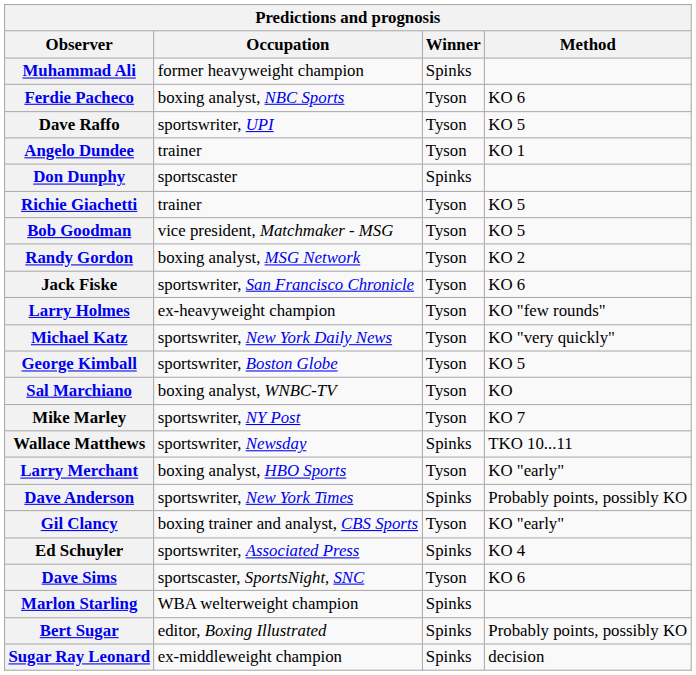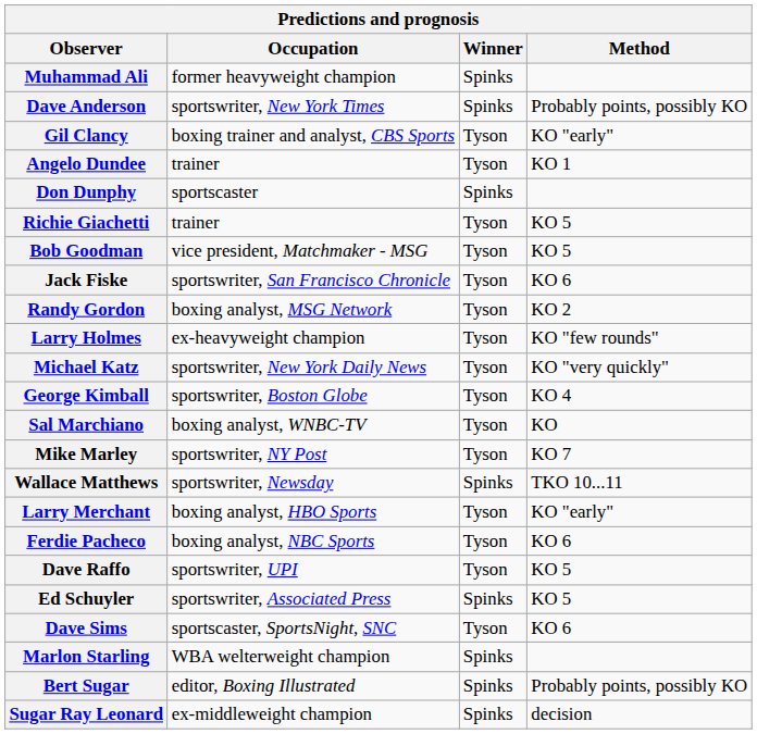 <table class=wikitable>
 <tr>
 <th colspan=4>Predictions and prognosis</th>
 </tr>
 <tr>
 <th>Observer</th>
 <th>Occupation</th>
 <th>Winner</th>
 <th>Method</th>
 </tr>
 <tr>
 <th><a href='#'>Muhammad Ali</a></th>
 <td>former heavyweight champion</td>
 <td>Spinks</td>
 <td></td>
 </tr>
 <tr>
-<th><a href='#'>Ferdie Pacheco</a></th>
-<td>boxing analyst, <em><a href='#'>NBC Sports</a></em></td>
-<td>Tyson</td>
-<td>KO 6</td>
+<th><a href='#'>Dave Anderson</a></th>
+<td>sportswriter, <em><a href='#'>New York Times</a></em></td>
+<td>Spinks</td>
+<td>Probably points, possibly KO</td>
 </tr>
 <tr>
-<th>Dave Raffo</th>
-<td>sportswriter, <em><a href='#'>UPI</a></em></td>
+<th><a href='#'>Gil Clancy</a></th>
+<td>boxing trainer and analyst, <em><a href='#'>CBS Sports</a></em></td>
 <td>Tyson</td>
-<td>KO 5</td>
+<td>KO "early"</td>
 </tr>
 <tr>
 <th><a href='#'>Angelo Dundee</a></th>
 <td>trainer</td>
 <td>Tyson</td>
 <td>KO 1</td>
 </tr>
 <tr>
 <th><a href='#'>Don Dunphy</a></th>
 <td>sportscaster</td>
 <td>Spinks</td>
 <td></td>
 </tr>
 <tr>
 <th><a href='#'>Richie Giachetti</a></th>
 <td>trainer</td>
 <td>Tyson</td>
 <td>KO 5</td>
 </tr>
 <tr>
 <th><a href='#'>Bob Goodman</a></th>
 <td>vice president, <em>Matchmaker - MSG</em></td>
 <td>Tyson</td>
 <td>KO 5</td>
 </tr>
 <tr>
+<th>Jack Fiske</th>
+<td>sportswriter, <em><a href='#'>San Francisco Chronicle</a></em></td>
+<td>Tyson</td>
+<td>KO 6</td>
+</tr>
+<tr>
 <th><a href='#'>Randy Gordon</a></th>
 <td>boxing analyst, <em><a href='#'>MSG Network</a></em></td>
 <td>Tyson</td>
 <td>KO 2</td>
-</tr>
-<tr>
-<th>Jack Fiske</th>
-<td>sportswriter, <em><a href='#'>San Francisco Chronicle</a></em></td>
-<td>Tyson</td>
-<td>KO 6</td>
 </tr>
 <tr>
 <th><a href='#'>Larry Holmes</a></th>
 <td>ex-heavyweight champion</td>
 <td>Tyson</td>
 <td>KO "few rounds"</td>
 </tr>
 <tr>
 <th><a href='#'>Michael Katz</a></th>
 <td>sportswriter, <em><a href='#'>New York Daily News</a></em></td>
 <td>Tyson</td>
 <td>KO "very quickly"</td>
 </tr>
 <tr>
 <th><a href='#'>George Kimball</a></th>
 <td>sportswriter, <em><a href='#'>Boston Globe</a></em></td>
 <td>Tyson</td>
-<td>KO 5</td>
+<td>KO 4</td>
 </tr>
 <tr>
 <th><a href='#'>Sal Marchiano</a></th>
 <td>boxing analyst, <em>WNBC-TV</em></td>
 <td>Tyson</td>
 <td>KO</td>
 </tr>
 <tr>
 <th>Mike Marley</th>
 <td>sportswriter, <em><a href='#'>NY Post</a></em></td>
 <td>Tyson</td>
 <td>KO 7</td>
 </tr>
 <tr>
 <th>Wallace Matthews</th>
 <td>sportswriter, <em><a href='#'>Newsday</a></em></td>
 <td>Spinks</td>
 <td>TKO 10...11</td>
 </tr>
 <tr>
 <th><a href='#'>Larry Merchant</a></th>
 <td>boxing analyst, <em><a href='#'>HBO Sports</a></em></td>
 <td>Tyson</td>
 <td>KO "early"</td>
 </tr>
 <tr>
-<th><a href='#'>Dave Anderson</a></th>
-<td>sportswriter, <em><a href='#'>New York Times</a></em></td>
-<td>Spinks</td>
-<td>Probably points, possibly KO</td>
+<th><a href='#'>Ferdie Pacheco</a></th>
+<td>boxing analyst, <em><a href='#'>NBC Sports</a></em></td>
+<td>Tyson</td>
+<td>KO 6</td>
 </tr>
 <tr>
-<th><a href='#'>Gil Clancy</a></th>
-<td>boxing trainer and analyst, <em><a href='#'>CBS Sports</a></em></td>
+<th>Dave Raffo</th>
+<td>sportswriter, <em><a href='#'>UPI</a></em></td>
 <td>Tyson</td>
-<td>KO "early"</td>
+<td>KO 5</td>
 </tr>
 <tr>
 <th>Ed Schuyler</th>
 <td>sportswriter, <em><a href='#'>Associated Press</a></em></td>
 <td>Spinks</td>
-<td>KO 4</td>
+<td>KO 5</td>
 </tr>
 <tr>
 <th><a href='#'>Dave Sims</a></th>
 <td>sportscaster, <em>SportsNight</em>, <em><a href='#'>SNC</a></em></td>
 <td>Tyson</td>
 <td>KO 6</td>
 </tr>
 <tr>
 <th><a href='#'>Marlon Starling</a></th>
 <td>WBA welterweight champion</td>
 <td>Spinks</td>
 <td></td>
 </tr>
 <tr>
 <th><a href='#'>Bert Sugar</a></th>
 <td>editor, <em>Boxing Illustrated</em></td>
 <td>Spinks</td>
 <td>Probably points, possibly KO</td>
 </tr>
 <tr>
 <th><a href='#'>Sugar Ray Leonard</a></th>
 <td>ex-middleweight champion</td>
 <td>Spinks</td>
 <td>decision</td>
 </tr>
 </table>
